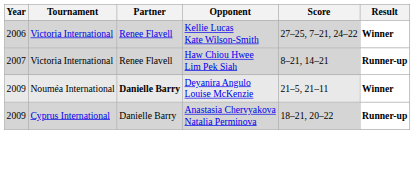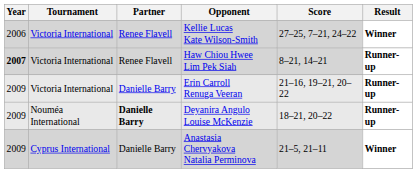 <table class="sortable wikitable" style="font-size: 90%;">
 <tr>
 <th>Year</th>
 <th>Tournament</th>
 <th>Partner</th>
 <th>Opponent</th>
 <th>Score</th>
 <th>Result</th>
 </tr>
 <tr style="background:#D5D5D5">
 <td align="center">2006</td>
 <td align="left"><a href='#'>Victoria International</a></td>
 <td align="left"> <a href='#'>Renee Flavell</a></td>
 <td align="left"> <a href='#'>Kellie Lucas</a> <br>  <a href='#'>Kate Wilson-Smith</a></td>
 <td align="left">27–25, 7–21, 24–22</td>
 <td style="text-align:left; background:white"> <strong>Winner</strong></td>
 </tr>
 <tr style="background:#D5D5D5">
-<td align="center">2007</td>
+<td align="center"><strong>2007</strong></td>
 <td align="left">Victoria International</td>
 <td align="left"> Renee Flavell</td>
 <td align="left"> <a href='#'>Haw Chiou Hwee</a> <br>  <a href='#'>Lim Pek Siah</a></td>
 <td align="left">8–21, 14–21</td>
 <td style="text-align:left; background:white"> <strong>Runner-up</strong></td>
 </tr>
 <tr style="background:#E9E9E9">
 <td align="center">2009</td>
+<td align="left">Victoria International</td>
+<td align="left"> <a href='#'>Danielle Barry</a></td>
+<td align="left"> <a href='#'>Erin Carroll</a> <br>  <a href='#'>Renuga Veeran</a></td>
+<td align="left">21–16, 19–21, 20–22</td>
+<td style="text-align:left; background:white"> <strong>Runner-up</strong></td>
+</tr>
+<tr style="background:#E9E9E9">
+<td align="center">2009</td>
 <td align="left">Nouméa International</td>
 <td align="left"><strong> Danielle Barry</strong></td>
 <td align="left"> <a href='#'>Deyanira Angulo</a> <br>  <a href='#'>Louise McKenzie</a></td>
-<td align="left">21–5, 21–11</td>
-<td style="text-align:left; background:white"> <strong>Winner</strong></td>
+<td align="left">18–21, 20–22</td>
+<td style="text-align:left; background:white"> <strong>Runner-up</strong></td>
 </tr>
 <tr style="background:#D5D5D5">
 <td align="center">2009</td>
 <td align="left"><a href='#'>Cyprus International</a></td>
 <td align="left"> Danielle Barry</td>
 <td align="left"> <a href='#'>Anastasia Chervyakova</a> <br>  <a href='#'>Natalia Perminova</a></td>
-<td align="left">18–21, 20–22</td>
-<td style="text-align:left; background:white"> <strong>Runner-up</strong></td>
+<td align="left">21–5, 21–11</td>
+<td style="text-align:left; background:white"> <strong>Winner</strong></td>
 </tr>
 </table>
